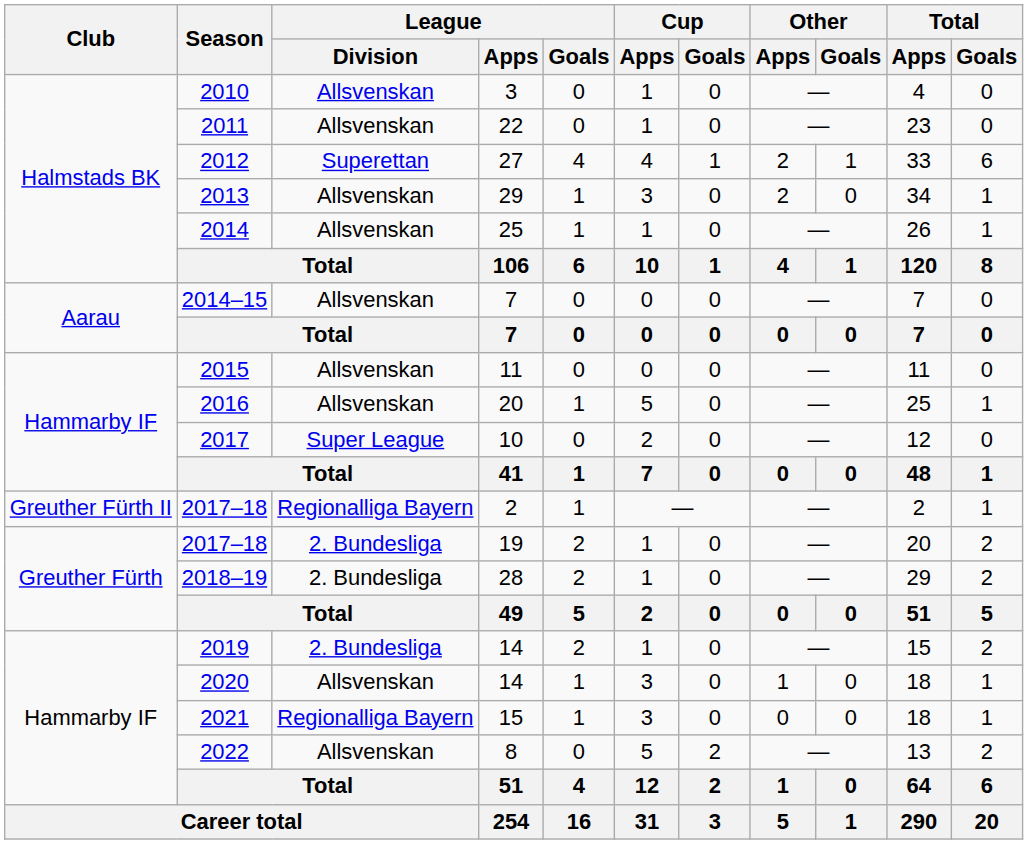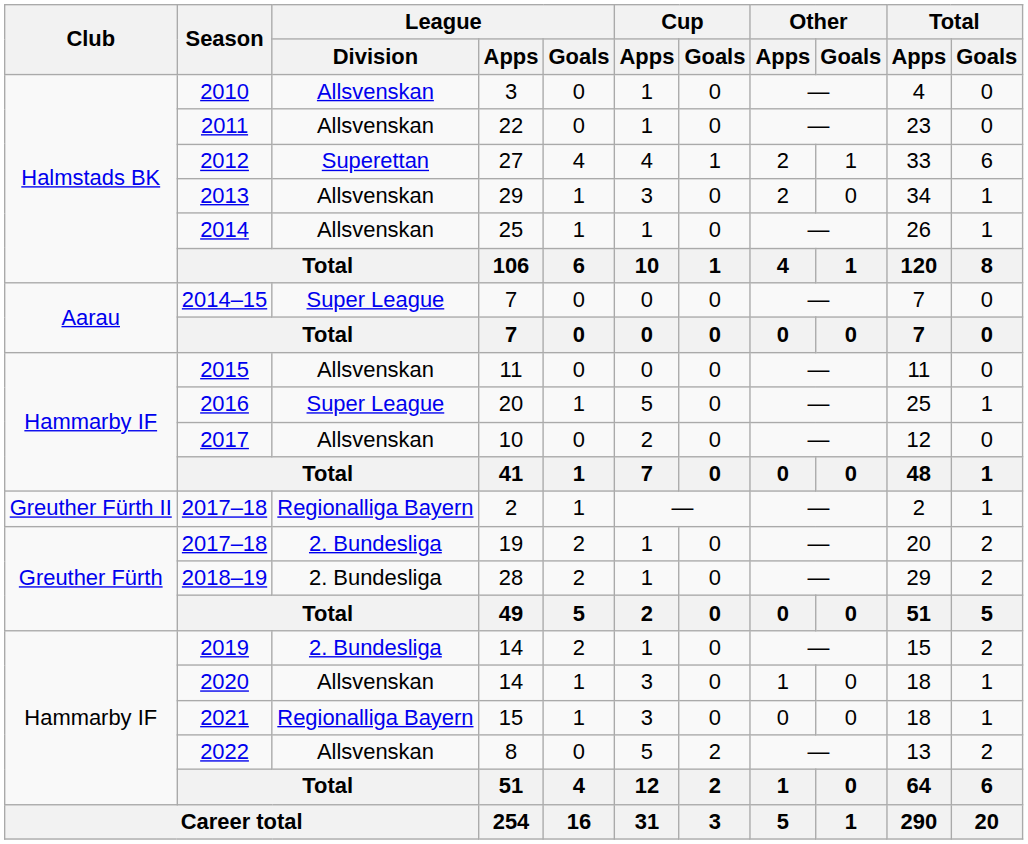 <table class="wikitable" style="text-align:center">
 <tr>
 <th rowspan="2">Club</th>
 <th rowspan="2">Season</th>
 <th colspan="3">League</th>
 <th colspan="2">Cup</th>
 <th colspan="2">Other</th>
 <th colspan="2">Total</th>
 </tr>
 <tr>
 <th>Division</th>
 <th>Apps</th>
 <th>Goals</th>
 <th>Apps</th>
 <th>Goals</th>
 <th>Apps</th>
 <th>Goals</th>
 <th>Apps</th>
 <th>Goals</th>
 </tr>
 <tr>
 <td rowspan="6"><a href='#'>Halmstads BK</a></td>
 <td><a href='#'>2010</a></td>
 <td><a href='#'>Allsvenskan</a></td>
 <td>3</td>
 <td>0</td>
 <td>1</td>
 <td>0</td>
 <td colspan="2">—</td>
 <td>4</td>
 <td>0</td>
 </tr>
 <tr>
 <td><a href='#'>2011</a></td>
 <td>Allsvenskan</td>
 <td>22</td>
 <td>0</td>
 <td>1</td>
 <td>0</td>
 <td colspan="2">—</td>
 <td>23</td>
 <td>0</td>
 </tr>
 <tr>
 <td><a href='#'>2012</a></td>
 <td><a href='#'>Superettan</a></td>
 <td>27</td>
 <td>4</td>
 <td>4</td>
 <td>1</td>
 <td>2</td>
 <td>1</td>
 <td>33</td>
 <td>6</td>
 </tr>
 <tr>
 <td><a href='#'>2013</a></td>
 <td>Allsvenskan</td>
 <td>29</td>
 <td>1</td>
 <td>3</td>
 <td>0</td>
 <td>2</td>
 <td>0</td>
 <td>34</td>
 <td>1</td>
 </tr>
 <tr>
 <td><a href='#'>2014</a></td>
 <td>Allsvenskan</td>
 <td>25</td>
 <td>1</td>
 <td>1</td>
 <td>0</td>
 <td colspan="2">—</td>
 <td>26</td>
 <td>1</td>
 </tr>
 <tr>
 <th colspan="2">Total</th>
 <th>106</th>
 <th>6</th>
 <th>10</th>
 <th>1</th>
 <th>4</th>
 <th>1</th>
 <th>120</th>
 <th>8</th>
 </tr>
 <tr>
 <td rowspan="2"><a href='#'>Aarau</a></td>
 <td><a href='#'>2014–15</a></td>
-<td>Allsvenskan</td>
+<td><a href='#'>Super League</a></td>
 <td>7</td>
 <td>0</td>
 <td>0</td>
 <td>0</td>
 <td colspan="2">—</td>
 <td>7</td>
 <td>0</td>
 </tr>
 <tr>
 <th colspan="2">Total</th>
 <th>7</th>
 <th>0</th>
 <th>0</th>
 <th>0</th>
 <th>0</th>
 <th>0</th>
 <th>7</th>
 <th>0</th>
 </tr>
 <tr>
 <td rowspan="4"><a href='#'>Hammarby IF</a></td>
 <td><a href='#'>2015</a></td>
 <td>Allsvenskan</td>
 <td>11</td>
 <td>0</td>
 <td>0</td>
 <td>0</td>
 <td colspan="2">—</td>
 <td>11</td>
 <td>0</td>
 </tr>
 <tr>
 <td><a href='#'>2016</a></td>
-<td>Allsvenskan</td>
+<td><a href='#'>Super League</a></td>
 <td>20</td>
 <td>1</td>
 <td>5</td>
 <td>0</td>
 <td colspan="2">—</td>
 <td>25</td>
 <td>1</td>
 </tr>
 <tr>
 <td><a href='#'>2017</a></td>
-<td><a href='#'>Super League</a></td>
+<td>Allsvenskan</td>
 <td>10</td>
 <td>0</td>
 <td>2</td>
 <td>0</td>
 <td colspan="2">—</td>
 <td>12</td>
 <td>0</td>
 </tr>
 <tr>
 <th colspan="2">Total</th>
 <th>41</th>
 <th>1</th>
 <th>7</th>
 <th>0</th>
 <th>0</th>
 <th>0</th>
 <th>48</th>
 <th>1</th>
 </tr>
 <tr>
 <td><a href='#'>Greuther Fürth II</a></td>
 <td><a href='#'>2017–18</a></td>
 <td><a href='#'>Regionalliga Bayern</a></td>
 <td>2</td>
 <td>1</td>
 <td colspan="2">—</td>
 <td colspan="2">—</td>
 <td>2</td>
 <td>1</td>
 </tr>
 <tr>
 <td rowspan="3"><a href='#'>Greuther Fürth</a></td>
 <td><a href='#'>2017–18</a></td>
 <td><a href='#'>2. Bundesliga</a></td>
 <td>19</td>
 <td>2</td>
 <td>1</td>
 <td>0</td>
 <td colspan="2">—</td>
 <td>20</td>
 <td>2</td>
 </tr>
 <tr>
 <td><a href='#'>2018–19</a></td>
 <td>2. Bundesliga</td>
 <td>28</td>
 <td>2</td>
 <td>1</td>
 <td>0</td>
 <td colspan="2">—</td>
 <td>29</td>
 <td>2</td>
 </tr>
 <tr>
 <th colspan="2">Total</th>
 <th>49</th>
 <th>5</th>
 <th>2</th>
 <th>0</th>
 <th>0</th>
 <th>0</th>
 <th>51</th>
 <th>5</th>
 </tr>
 <tr>
 <td rowspan="5">Hammarby IF</td>
 <td><a href='#'>2019</a></td>
 <td><a href='#'>2. Bundesliga</a></td>
 <td>14</td>
 <td>2</td>
 <td>1</td>
 <td>0</td>
 <td colspan="2">—</td>
 <td>15</td>
 <td>2</td>
 </tr>
 <tr>
 <td><a href='#'>2020</a></td>
 <td>Allsvenskan</td>
 <td>14</td>
 <td>1</td>
 <td>3</td>
 <td>0</td>
 <td>1</td>
 <td>0</td>
 <td>18</td>
 <td>1</td>
 </tr>
 <tr>
 <td><a href='#'>2021</a></td>
 <td><a href='#'>Regionalliga Bayern</a></td>
 <td>15</td>
 <td>1</td>
 <td>3</td>
 <td>0</td>
 <td>0</td>
 <td>0</td>
 <td>18</td>
 <td>1</td>
 </tr>
 <tr>
 <td><a href='#'>2022</a></td>
 <td>Allsvenskan</td>
 <td>8</td>
 <td>0</td>
 <td>5</td>
 <td>2</td>
 <td colspan="2">—</td>
 <td>13</td>
 <td>2</td>
 </tr>
 <tr>
 <th colspan="2">Total</th>
 <th>51</th>
 <th>4</th>
 <th>12</th>
 <th>2</th>
 <th>1</th>
 <th>0</th>
 <th>64</th>
 <th>6</th>
 </tr>
 <tr>
 <th colspan="3">Career total</th>
 <th>254</th>
 <th>16</th>
 <th>31</th>
 <th>3</th>
 <th>5</th>
 <th>1</th>
 <th>290</th>
 <th>20</th>
 </tr>
 </table>
